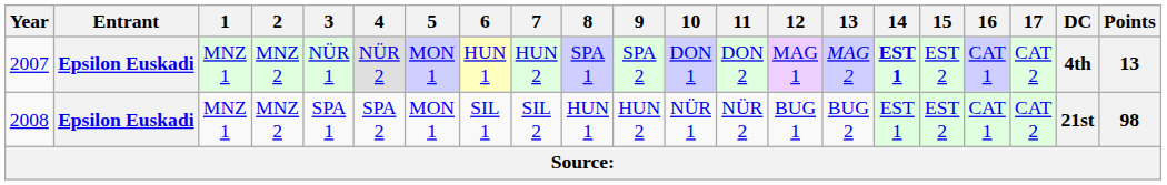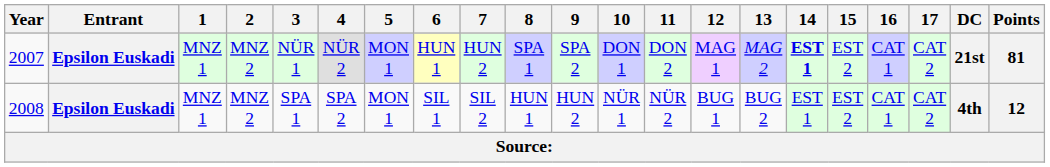 <table class="wikitable" style="text-align:center; font-size:85%">
 <tr>
 <th>Year</th>
 <th>Entrant</th>
 <th>1</th>
 <th>2</th>
 <th>3</th>
 <th>4</th>
 <th>5</th>
 <th>6</th>
 <th>7</th>
 <th>8</th>
 <th>9</th>
 <th>10</th>
 <th>11</th>
 <th>12</th>
 <th>13</th>
 <th>14</th>
 <th>15</th>
 <th>16</th>
 <th>17</th>
 <th>DC</th>
 <th>Points</th>
 </tr>
 <tr>
 <td><a href='#'>2007</a></td>
 <th nowrap><a href='#'>Epsilon Euskadi</a></th>
 <td style="background:#dfffdf;"><a href='#'>MNZ<br>1</a><br></td>
 <td style="background:#dfffdf;"><a href='#'>MNZ<br>2</a><br></td>
 <td style="background:#dfffdf;"><a href='#'>NÜR<br>1</a><br></td>
 <td style="background:#dfdfdf;"><a href='#'>NÜR<br>2</a><br></td>
 <td style="background:#CFCFFF;"><a href='#'>MON<br>1</a><br></td>
 <td style="background:#ffffbf;"><a href='#'>HUN<br>1</a><br></td>
 <td style="background:#dfffdf;"><a href='#'>HUN<br>2</a><br></td>
 <td style="background:#CFCFFF;"><a href='#'>SPA<br>1</a><br></td>
 <td style="background:#dfffdf;"><a href='#'>SPA<br>2</a><br></td>
 <td style="background:#CFCFFF;"><a href='#'>DON<br>1</a><br></td>
 <td style="background:#dfffdf;"><a href='#'>DON<br>2</a><br></td>
 <td style="background:#EFCFFF;"><a href='#'>MAG<br>1</a><br></td>
 <td style="background:#CFCFFF;"><em><a href='#'>MAG<br>2</a></em><br></td>
 <td style="background:#dfffdf;"><strong><a href='#'>EST<br>1</a><br></strong></td>
 <td style="background:#dfffdf;"><a href='#'>EST<br>2</a><br></td>
 <td style="background:#CFCFFF;"><a href='#'>CAT<br>1</a><br></td>
 <td style="background:#dfffdf;"><a href='#'>CAT<br>2</a><br></td>
-<th>4th</th>
-<th>13</th>
+<th>21st</th>
+<th>81</th>
 </tr>
 <tr>
 <td><a href='#'>2008</a></td>
 <th nowrap><a href='#'>Epsilon Euskadi</a></th>
 <td><a href='#'>MNZ<br>1</a></td>
 <td><a href='#'>MNZ<br>2</a></td>
 <td><a href='#'>SPA<br>1</a></td>
 <td><a href='#'>SPA<br>2</a></td>
 <td><a href='#'>MON<br>1</a></td>
 <td><a href='#'>SIL<br>1</a></td>
 <td><a href='#'>SIL<br>2</a></td>
 <td><a href='#'>HUN<br>1</a></td>
 <td><a href='#'>HUN<br>2</a></td>
 <td><a href='#'>NÜR<br>1</a></td>
 <td><a href='#'>NÜR<br>2</a></td>
 <td><a href='#'>BUG<br>1</a></td>
 <td><a href='#'>BUG<br>2</a></td>
 <td style="background:#dfffdf;"><a href='#'>EST<br>1</a><br></td>
 <td style="background:#dfffdf;"><a href='#'>EST<br>2</a><br></td>
 <td style="background:#dfffdf;"><a href='#'>CAT<br>1</a><br></td>
 <td style="background:#dfffdf;"><a href='#'>CAT<br>2</a><br></td>
-<th>21st</th>
-<th>98</th>
+<th>4th</th>
+<th>12</th>
 </tr>
 <tr>
 <th colspan="21">Source:</th>
 </tr>
 </table>
